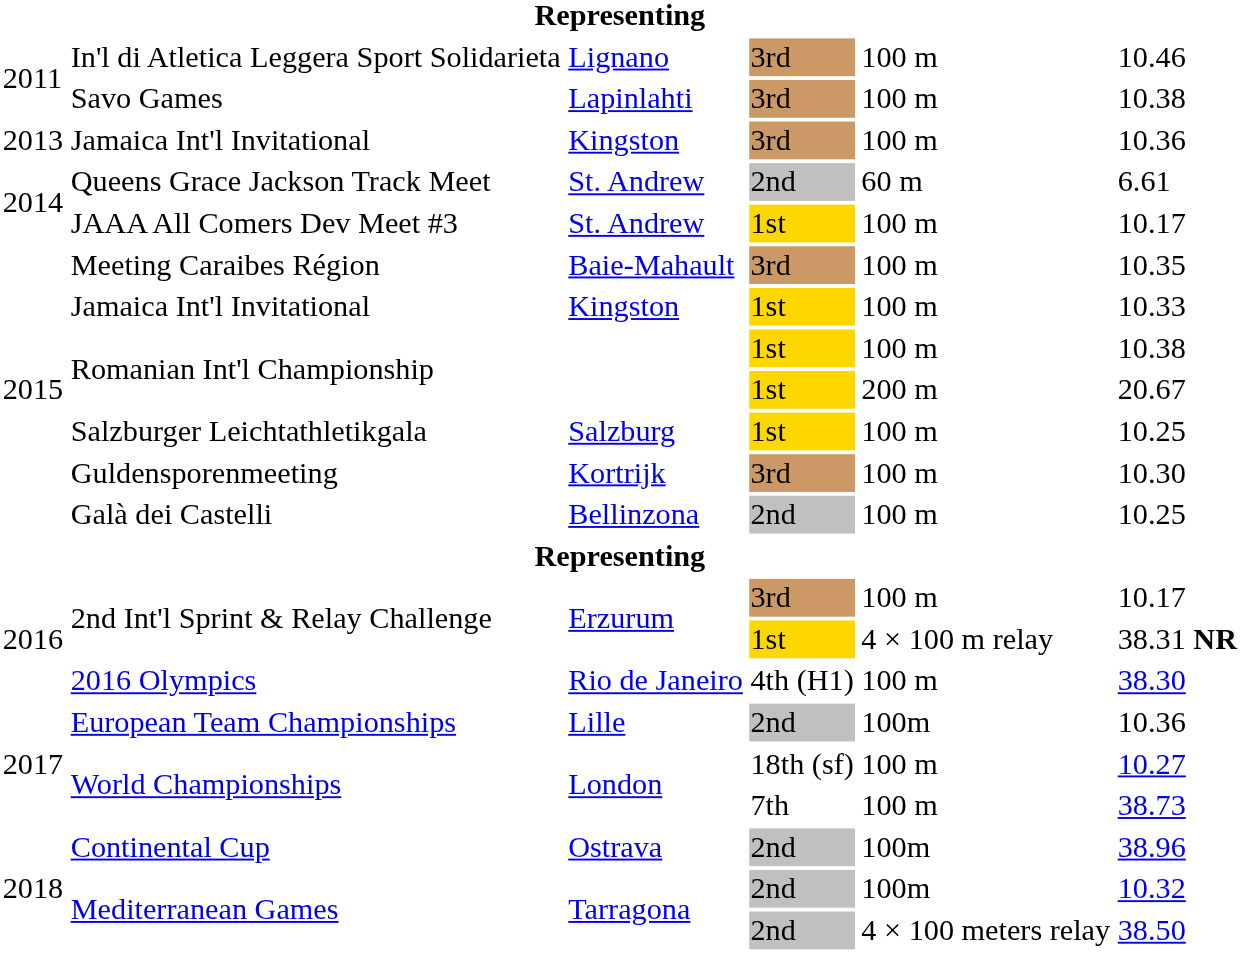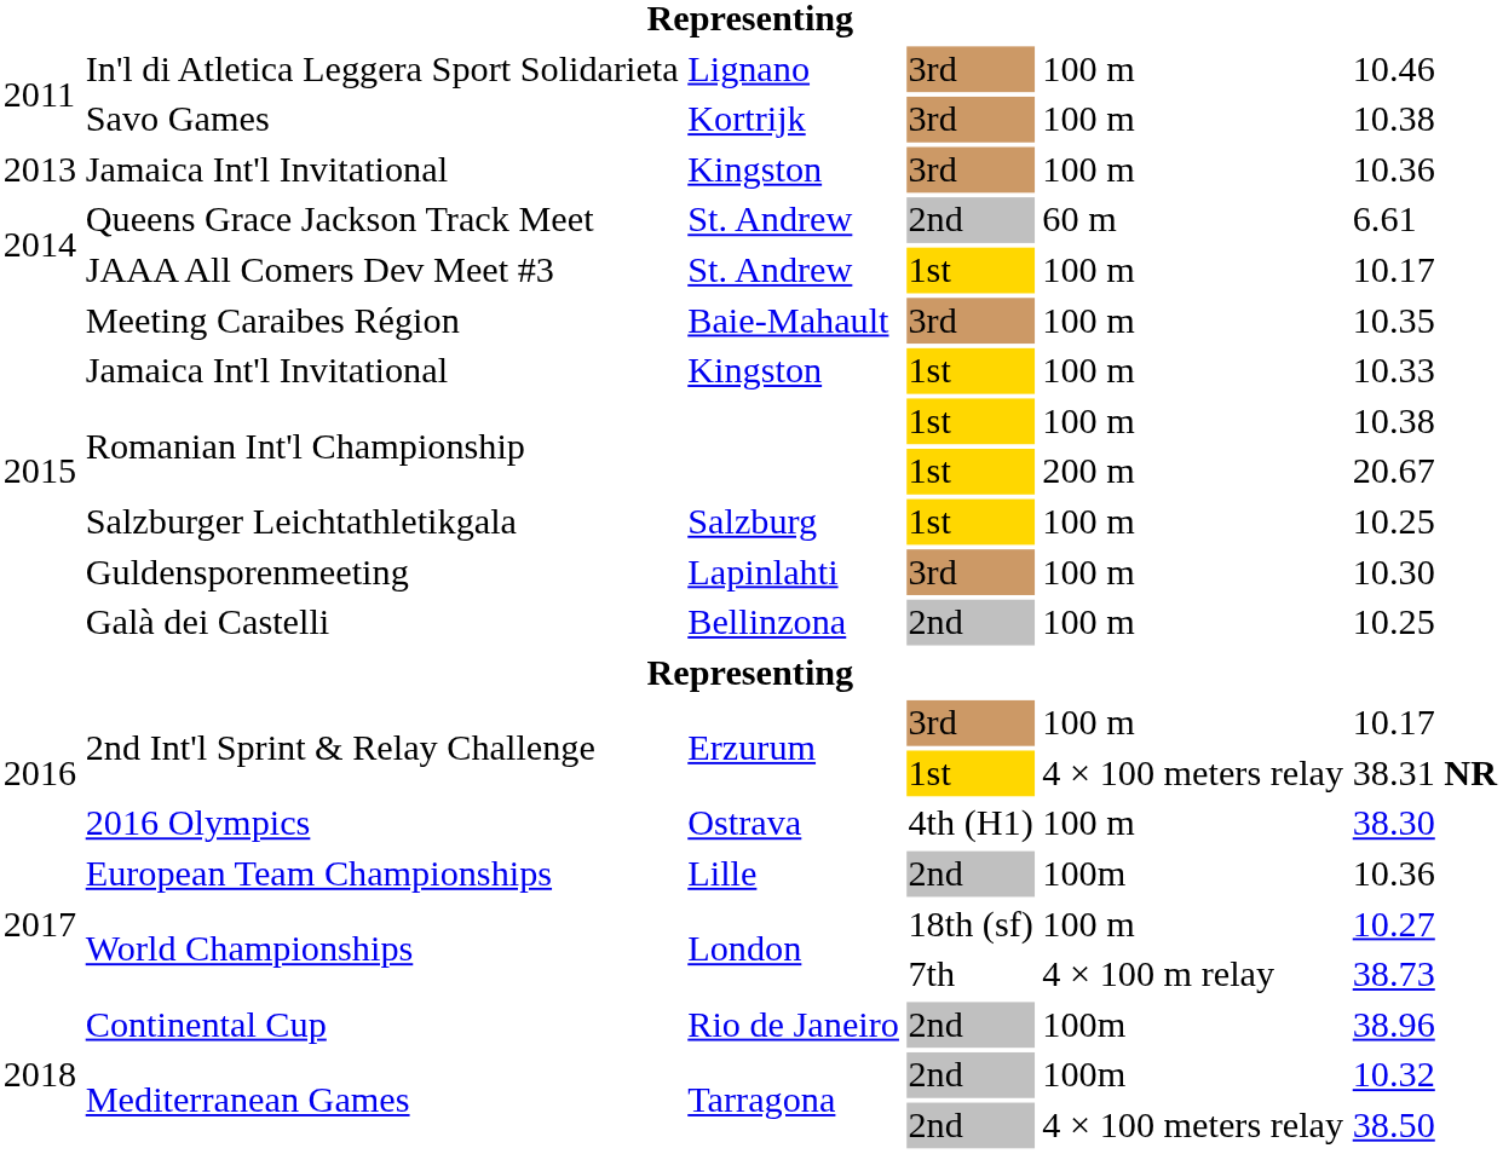 <table>
 <tr>
 <th colspan="6">Representing </th>
 </tr>
 <tr>
 <td rowspan=2>2011</td>
 <td>In'l di Atletica Leggera Sport Solidarieta</td>
 <td align=left> <a href='#'>Lignano</a></td>
 <td bgcolor=cc9966>3rd</td>
 <td>100 m</td>
 <td>10.46</td>
 </tr>
 <tr>
 <td>Savo Games</td>
-<td align=left> <a href='#'>Lapinlahti</a></td>
+<td align=left> <a href='#'>Kortrijk</a></td>
 <td bgcolor=cc9966>3rd</td>
 <td>100 m</td>
 <td>10.38</td>
 </tr>
 <tr>
 <td>2013</td>
 <td>Jamaica Int'l Invitational</td>
 <td align=left> <a href='#'>Kingston</a></td>
 <td bgcolor=cc9966>3rd</td>
 <td>100 m</td>
 <td>10.36</td>
 </tr>
 <tr>
 <td rowspan=2>2014</td>
 <td>Queens Grace Jackson Track Meet</td>
 <td align=left> <a href='#'>St. Andrew</a></td>
 <td bgcolor=silver>2nd</td>
 <td>60 m</td>
 <td>6.61</td>
 </tr>
 <tr>
 <td>JAAA All Comers Dev Meet #3</td>
 <td align=left> <a href='#'>St. Andrew</a></td>
 <td bgcolor=gold>1st</td>
 <td>100 m</td>
 <td>10.17</td>
 </tr>
 <tr>
 <td rowspan=7>2015</td>
 <td>Meeting Caraibes Région</td>
 <td align=left> <a href='#'>Baie-Mahault</a></td>
 <td bgcolor=cc9966>3rd</td>
 <td>100 m</td>
 <td>10.35</td>
 </tr>
 <tr>
 <td>Jamaica Int'l Invitational</td>
 <td align=left> <a href='#'>Kingston</a></td>
 <td bgcolor=gold>1st</td>
 <td>100 m</td>
 <td>10.33</td>
 </tr>
 <tr>
 <td rowspan=2>Romanian Int'l Championship</td>
 <td rowspan=2 align=left></td>
 <td bgcolor=gold>1st</td>
 <td>100 m</td>
 <td>10.38</td>
 </tr>
 <tr>
 <td bgcolor=gold>1st</td>
 <td>200 m</td>
 <td>20.67</td>
 </tr>
 <tr>
 <td>Salzburger Leichtathletikgala</td>
 <td align=left> <a href='#'>Salzburg</a></td>
 <td bgcolor=gold>1st</td>
 <td>100 m</td>
 <td>10.25</td>
 </tr>
 <tr>
 <td>Guldensporenmeeting</td>
-<td align=left> <a href='#'>Kortrijk</a></td>
+<td align=left> <a href='#'>Lapinlahti</a></td>
 <td bgcolor=cc9966>3rd</td>
 <td>100 m</td>
 <td>10.30</td>
 </tr>
 <tr>
 <td>Galà dei Castelli</td>
 <td align=left> <a href='#'>Bellinzona</a></td>
 <td bgcolor=silver>2nd</td>
 <td>100 m</td>
 <td>10.25</td>
 </tr>
 <tr>
 <th colspan="6">Representing </th>
 </tr>
 <tr>
 <td rowspan=3>2016</td>
 <td rowspan=2>2nd Int'l Sprint & Relay Challenge</td>
 <td rowspan=2 align=left> <a href='#'>Erzurum</a></td>
 <td bgcolor=cc9966>3rd</td>
 <td>100 m</td>
 <td>10.17</td>
 </tr>
 <tr>
 <td bgcolor=gold>1st</td>
-<td>4 × 100 m relay</td>
+<td>4 × 100 meters relay</td>
 <td>38.31 <strong>NR</strong></td>
 </tr>
 <tr>
 <td><a href='#'>2016 Olympics</a></td>
-<td> <a href='#'>Rio de Janeiro</a></td>
+<td> <a href='#'>Ostrava</a></td>
 <td>4th (H1)</td>
 <td>100 m</td>
 <td><a href='#'>38.30</a> <strong></strong></td>
 </tr>
 <tr>
 <td rowspan=3>2017</td>
 <td><a href='#'>European Team Championships</a></td>
 <td align=left> <a href='#'>Lille</a></td>
 <td bgcolor=silver>2nd</td>
 <td>100m</td>
 <td>10.36</td>
 </tr>
 <tr>
 <td rowspan=2><a href='#'>World Championships</a></td>
 <td rowspan=2 align=left> <a href='#'>London</a></td>
 <td>18th (sf)</td>
 <td>100 m</td>
 <td><a href='#'>10.27</a></td>
 </tr>
 <tr>
 <td>7th</td>
-<td>100 m</td>
+<td>4 × 100 m relay</td>
 <td><a href='#'>38.73</a></td>
 </tr>
 <tr>
 <td rowspan=3>2018</td>
 <td><a href='#'>Continental Cup</a></td>
-<td> <a href='#'>Ostrava</a></td>
+<td> <a href='#'>Rio de Janeiro</a></td>
 <td bgcolor=silver>2nd</td>
 <td>100m</td>
 <td><a href='#'>38.96</a></td>
 </tr>
 <tr>
 <td rowspan=2><a href='#'>Mediterranean Games</a></td>
 <td rowspan=2> <a href='#'>Tarragona</a></td>
 <td bgcolor=silver>2nd</td>
 <td>100m</td>
 <td><a href='#'>10.32</a></td>
 </tr>
 <tr>
 <td bgcolor=silver>2nd</td>
 <td>4 × 100 meters relay</td>
 <td><a href='#'>38.50</a></td>
 </tr>
 </table>
